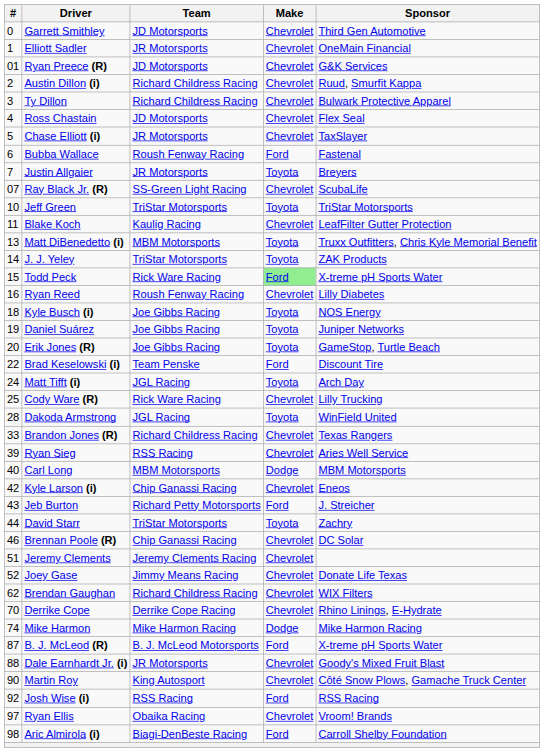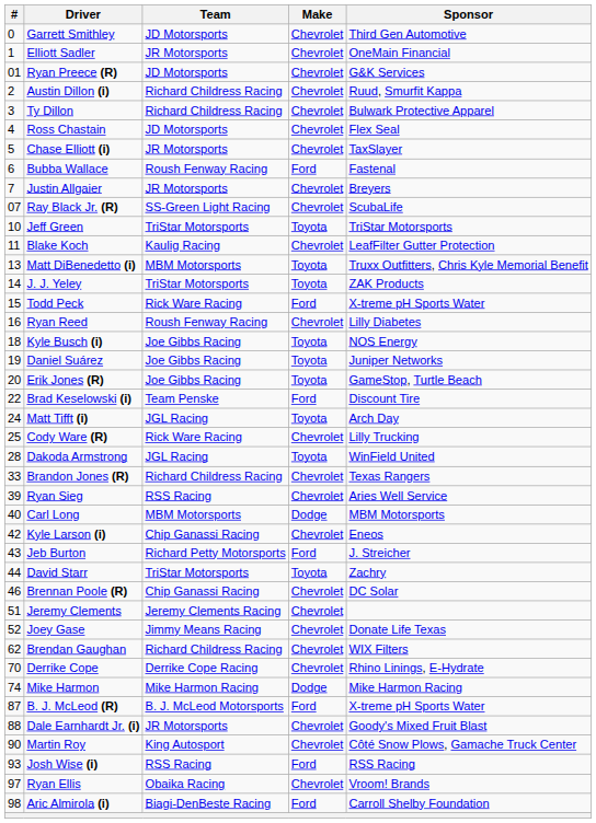 <table class="wikitable" style="font-size: 95%;">
 <tr>
 <th>#</th>
 <th>Driver</th>
 <th>Team</th>
 <th>Make</th>
 <th>Sponsor</th>
 </tr>
 <tr>
 <td>0</td>
 <td><a href='#'>Garrett Smithley</a></td>
 <td><a href='#'>JD Motorsports</a></td>
 <td><a href='#'>Chevrolet</a></td>
 <td><a href='#'>Third Gen Automotive</a></td>
 </tr>
 <tr>
 <td>1</td>
 <td><a href='#'>Elliott Sadler</a></td>
 <td><a href='#'>JR Motorsports</a></td>
 <td><a href='#'>Chevrolet</a></td>
 <td><a href='#'>OneMain Financial</a></td>
 </tr>
 <tr>
 <td>01</td>
 <td><a href='#'>Ryan Preece</a> <strong>(R)</strong></td>
 <td><a href='#'>JD Motorsports</a></td>
 <td><a href='#'>Chevrolet</a></td>
 <td><a href='#'>G&K Services</a></td>
 </tr>
 <tr>
 <td>2</td>
 <td><a href='#'>Austin Dillon</a> <strong>(i)</strong></td>
 <td><a href='#'>Richard Childress Racing</a></td>
 <td><a href='#'>Chevrolet</a></td>
 <td><a href='#'>Ruud</a>, <a href='#'>Smurfit Kappa</a></td>
 </tr>
 <tr>
 <td>3</td>
 <td><a href='#'>Ty Dillon</a></td>
 <td><a href='#'>Richard Childress Racing</a></td>
 <td><a href='#'>Chevrolet</a></td>
 <td><a href='#'>Bulwark Protective Apparel</a></td>
 </tr>
 <tr>
 <td>4</td>
 <td><a href='#'>Ross Chastain</a></td>
 <td><a href='#'>JD Motorsports</a></td>
 <td><a href='#'>Chevrolet</a></td>
 <td><a href='#'>Flex Seal</a></td>
 </tr>
 <tr>
 <td>5</td>
 <td><a href='#'>Chase Elliott</a> <strong>(i)</strong></td>
 <td><a href='#'>JR Motorsports</a></td>
 <td><a href='#'>Chevrolet</a></td>
 <td><a href='#'>TaxSlayer</a></td>
 </tr>
 <tr>
 <td>6</td>
 <td><a href='#'>Bubba Wallace</a></td>
 <td><a href='#'>Roush Fenway Racing</a></td>
 <td><a href='#'>Ford</a></td>
 <td><a href='#'>Fastenal</a></td>
 </tr>
 <tr>
 <td>7</td>
 <td><a href='#'>Justin Allgaier</a></td>
 <td><a href='#'>JR Motorsports</a></td>
-<td><a href='#'>Toyota</a></td>
+<td><a href='#'>Chevrolet</a></td>
 <td><a href='#'>Breyers</a></td>
 </tr>
 <tr>
 <td>07</td>
 <td><a href='#'>Ray Black Jr.</a> <strong>(R)</strong></td>
 <td><a href='#'>SS-Green Light Racing</a></td>
 <td><a href='#'>Chevrolet</a></td>
 <td><a href='#'>ScubaLife</a></td>
 </tr>
 <tr>
 <td>10</td>
 <td><a href='#'>Jeff Green</a></td>
 <td><a href='#'>TriStar Motorsports</a></td>
 <td><a href='#'>Toyota</a></td>
 <td><a href='#'>TriStar Motorsports</a></td>
 </tr>
 <tr>
 <td>11</td>
 <td><a href='#'>Blake Koch</a></td>
 <td><a href='#'>Kaulig Racing</a></td>
 <td><a href='#'>Chevrolet</a></td>
 <td><a href='#'>LeafFilter Gutter Protection</a></td>
 </tr>
 <tr>
 <td>13</td>
 <td><a href='#'>Matt DiBenedetto</a> <strong>(i)</strong></td>
 <td><a href='#'>MBM Motorsports</a></td>
 <td><a href='#'>Toyota</a></td>
 <td><a href='#'>Truxx Outfitters</a>, <a href='#'>Chris Kyle Memorial Benefit</a></td>
 </tr>
 <tr>
 <td>14</td>
 <td><a href='#'>J. J. Yeley</a></td>
 <td><a href='#'>TriStar Motorsports</a></td>
 <td><a href='#'>Toyota</a></td>
 <td><a href='#'>ZAK Products</a></td>
 </tr>
 <tr>
 <td>15</td>
 <td><a href='#'>Todd Peck</a></td>
 <td><a href='#'>Rick Ware Racing</a></td>
-<td style="background: lightgreen;"><a href='#'>Ford</a></td>
+<td><a href='#'>Ford</a></td>
 <td><a href='#'>X-treme pH Sports Water</a></td>
 </tr>
 <tr>
 <td>16</td>
 <td><a href='#'>Ryan Reed</a></td>
 <td><a href='#'>Roush Fenway Racing</a></td>
 <td><a href='#'>Chevrolet</a></td>
 <td><a href='#'>Lilly Diabetes</a></td>
 </tr>
 <tr>
 <td>18</td>
 <td><a href='#'>Kyle Busch</a> <strong>(i)</strong></td>
 <td><a href='#'>Joe Gibbs Racing</a></td>
 <td><a href='#'>Toyota</a></td>
 <td><a href='#'>NOS Energy</a></td>
 </tr>
 <tr>
 <td>19</td>
 <td><a href='#'>Daniel Suárez</a></td>
 <td><a href='#'>Joe Gibbs Racing</a></td>
 <td><a href='#'>Toyota</a></td>
 <td><a href='#'>Juniper Networks</a></td>
 </tr>
 <tr>
 <td>20</td>
 <td><a href='#'>Erik Jones</a> <strong>(R)</strong></td>
 <td><a href='#'>Joe Gibbs Racing</a></td>
 <td><a href='#'>Toyota</a></td>
 <td><a href='#'>GameStop</a>, <a href='#'>Turtle Beach</a></td>
 </tr>
 <tr>
 <td>22</td>
 <td><a href='#'>Brad Keselowski</a> <strong>(i)</strong></td>
 <td><a href='#'>Team Penske</a></td>
 <td><a href='#'>Ford</a></td>
 <td><a href='#'>Discount Tire</a></td>
 </tr>
 <tr>
 <td>24</td>
 <td><a href='#'>Matt Tifft</a> <strong>(i)</strong></td>
 <td><a href='#'>JGL Racing</a></td>
 <td><a href='#'>Toyota</a></td>
 <td><a href='#'>Arch Day</a></td>
 </tr>
 <tr>
 <td>25</td>
 <td><a href='#'>Cody Ware</a> <strong>(R)</strong></td>
 <td><a href='#'>Rick Ware Racing</a></td>
 <td><a href='#'>Chevrolet</a></td>
 <td><a href='#'>Lilly Trucking</a></td>
 </tr>
 <tr>
 <td>28</td>
 <td><a href='#'>Dakoda Armstrong</a></td>
 <td><a href='#'>JGL Racing</a></td>
 <td><a href='#'>Toyota</a></td>
 <td><a href='#'>WinField United</a></td>
 </tr>
 <tr>
 <td>33</td>
 <td><a href='#'>Brandon Jones</a> <strong>(R)</strong></td>
 <td><a href='#'>Richard Childress Racing</a></td>
 <td><a href='#'>Chevrolet</a></td>
 <td><a href='#'>Texas Rangers</a></td>
 </tr>
 <tr>
 <td>39</td>
 <td><a href='#'>Ryan Sieg</a></td>
 <td><a href='#'>RSS Racing</a></td>
 <td><a href='#'>Chevrolet</a></td>
 <td><a href='#'>Aries Well Service</a></td>
 </tr>
 <tr>
 <td>40</td>
 <td><a href='#'>Carl Long</a></td>
 <td><a href='#'>MBM Motorsports</a></td>
 <td><a href='#'>Dodge</a></td>
 <td><a href='#'>MBM Motorsports</a></td>
 </tr>
 <tr>
 <td>42</td>
 <td><a href='#'>Kyle Larson</a> <strong>(i)</strong></td>
 <td><a href='#'>Chip Ganassi Racing</a></td>
 <td><a href='#'>Chevrolet</a></td>
 <td><a href='#'>Eneos</a></td>
 </tr>
 <tr>
 <td>43</td>
 <td><a href='#'>Jeb Burton</a></td>
 <td><a href='#'>Richard Petty Motorsports</a></td>
 <td><a href='#'>Ford</a></td>
 <td><a href='#'>J. Streicher</a></td>
 </tr>
 <tr>
 <td>44</td>
 <td><a href='#'>David Starr</a></td>
 <td><a href='#'>TriStar Motorsports</a></td>
 <td><a href='#'>Toyota</a></td>
 <td><a href='#'>Zachry</a></td>
 </tr>
 <tr>
 <td>46</td>
 <td><a href='#'>Brennan Poole</a> <strong>(R)</strong></td>
 <td><a href='#'>Chip Ganassi Racing</a></td>
 <td><a href='#'>Chevrolet</a></td>
 <td><a href='#'>DC Solar</a></td>
 </tr>
 <tr>
 <td>51</td>
 <td><a href='#'>Jeremy Clements</a></td>
 <td><a href='#'>Jeremy Clements Racing</a></td>
 <td><a href='#'>Chevrolet</a></td>
 <td></td>
 </tr>
 <tr>
 <td>52</td>
 <td><a href='#'>Joey Gase</a></td>
 <td><a href='#'>Jimmy Means Racing</a></td>
 <td><a href='#'>Chevrolet</a></td>
 <td><a href='#'>Donate Life Texas</a></td>
 </tr>
 <tr>
 <td>62</td>
 <td><a href='#'>Brendan Gaughan</a></td>
 <td><a href='#'>Richard Childress Racing</a></td>
 <td><a href='#'>Chevrolet</a></td>
 <td><a href='#'>WIX Filters</a></td>
 </tr>
 <tr>
 <td>70</td>
 <td><a href='#'>Derrike Cope</a></td>
 <td><a href='#'>Derrike Cope Racing</a></td>
 <td><a href='#'>Chevrolet</a></td>
 <td><a href='#'>Rhino Linings</a>, <a href='#'>E-Hydrate</a></td>
 </tr>
 <tr>
 <td>74</td>
 <td><a href='#'>Mike Harmon</a></td>
 <td><a href='#'>Mike Harmon Racing</a></td>
 <td><a href='#'>Dodge</a></td>
 <td><a href='#'>Mike Harmon Racing</a></td>
 </tr>
 <tr>
 <td>87</td>
 <td><a href='#'>B. J. McLeod</a> <strong>(R)</strong></td>
 <td><a href='#'>B. J. McLeod Motorsports</a></td>
 <td><a href='#'>Ford</a></td>
 <td><a href='#'>X-treme pH Sports Water</a></td>
 </tr>
 <tr>
 <td>88</td>
 <td><a href='#'>Dale Earnhardt Jr.</a> <strong>(i)</strong></td>
 <td><a href='#'>JR Motorsports</a></td>
 <td><a href='#'>Chevrolet</a></td>
 <td><a href='#'>Goody's Mixed Fruit Blast</a></td>
 </tr>
 <tr>
 <td>90</td>
 <td><a href='#'>Martin Roy</a></td>
 <td><a href='#'>King Autosport</a></td>
 <td><a href='#'>Chevrolet</a></td>
 <td><a href='#'>Côté Snow Plows</a>, <a href='#'>Gamache Truck Center</a></td>
 </tr>
 <tr>
-<td>92</td>
+<td>93</td>
 <td><a href='#'>Josh Wise</a> <strong>(i)</strong></td>
 <td><a href='#'>RSS Racing</a></td>
 <td><a href='#'>Ford</a></td>
 <td><a href='#'>RSS Racing</a></td>
 </tr>
 <tr>
 <td>97</td>
 <td><a href='#'>Ryan Ellis</a></td>
 <td><a href='#'>Obaika Racing</a></td>
 <td><a href='#'>Chevrolet</a></td>
 <td><a href='#'>Vroom! Brands</a></td>
 </tr>
 <tr>
 <td>98</td>
 <td><a href='#'>Aric Almirola</a> <strong>(i)</strong></td>
 <td><a href='#'>Biagi-DenBeste Racing</a></td>
 <td><a href='#'>Ford</a></td>
 <td><a href='#'>Carroll Shelby Foundation</a></td>
 </tr>
 <tr>
 <th colspan="5"></th>
 </tr>
 </table>
